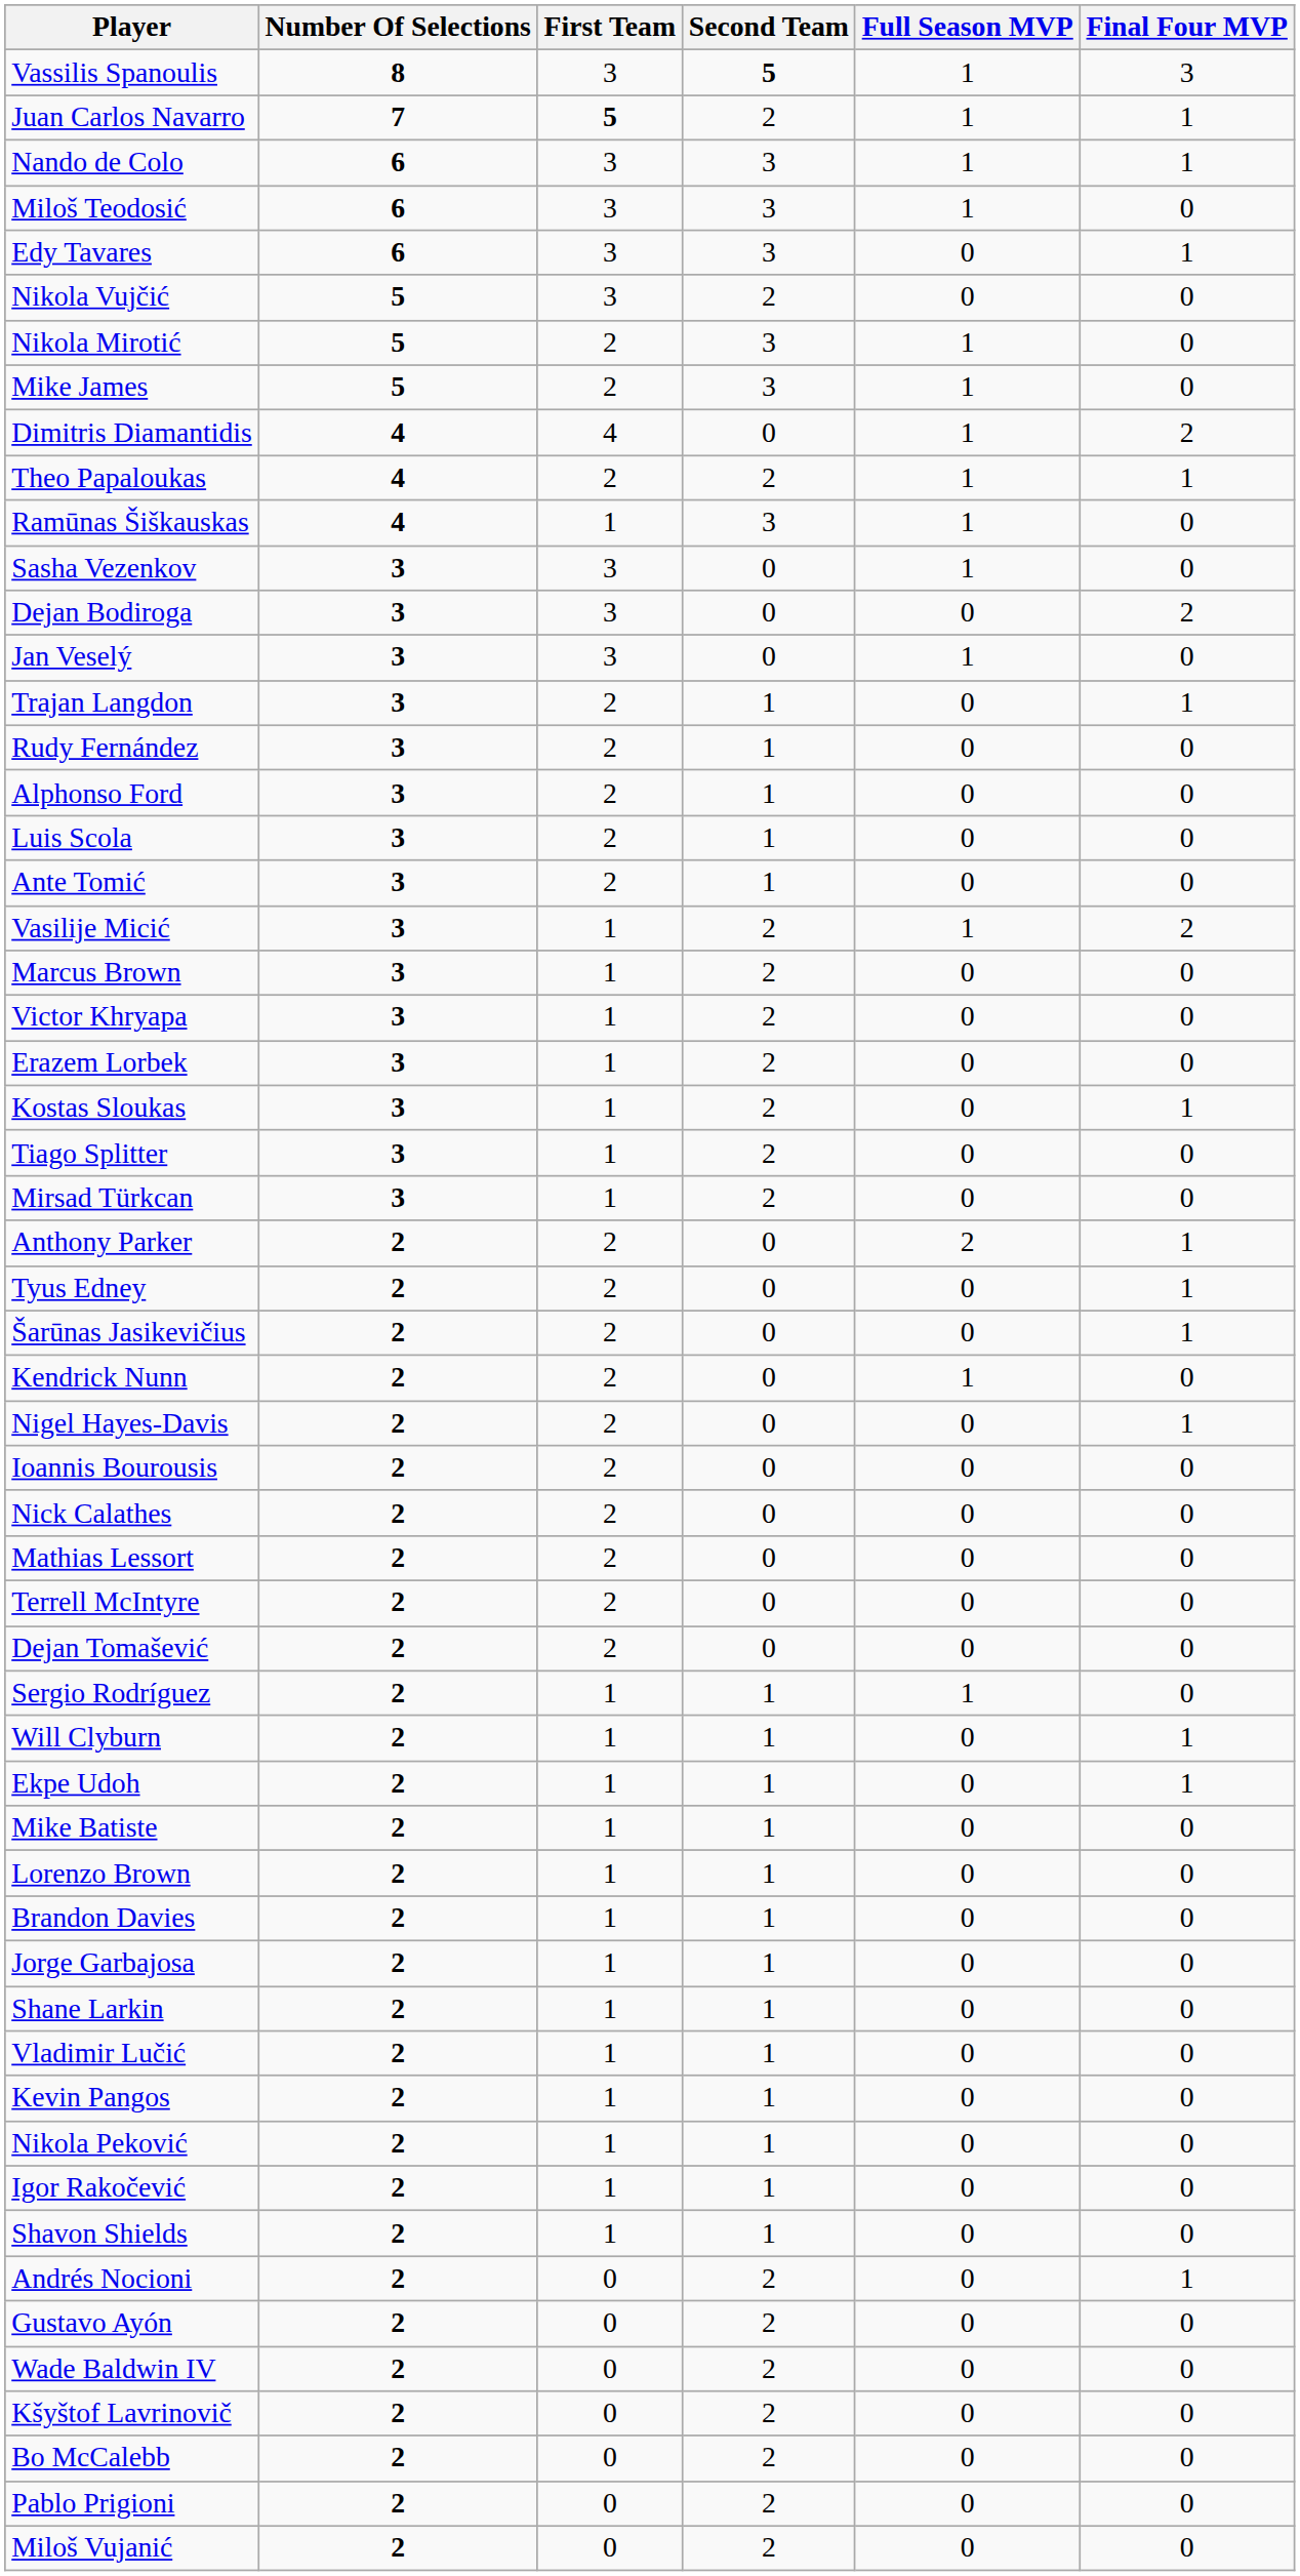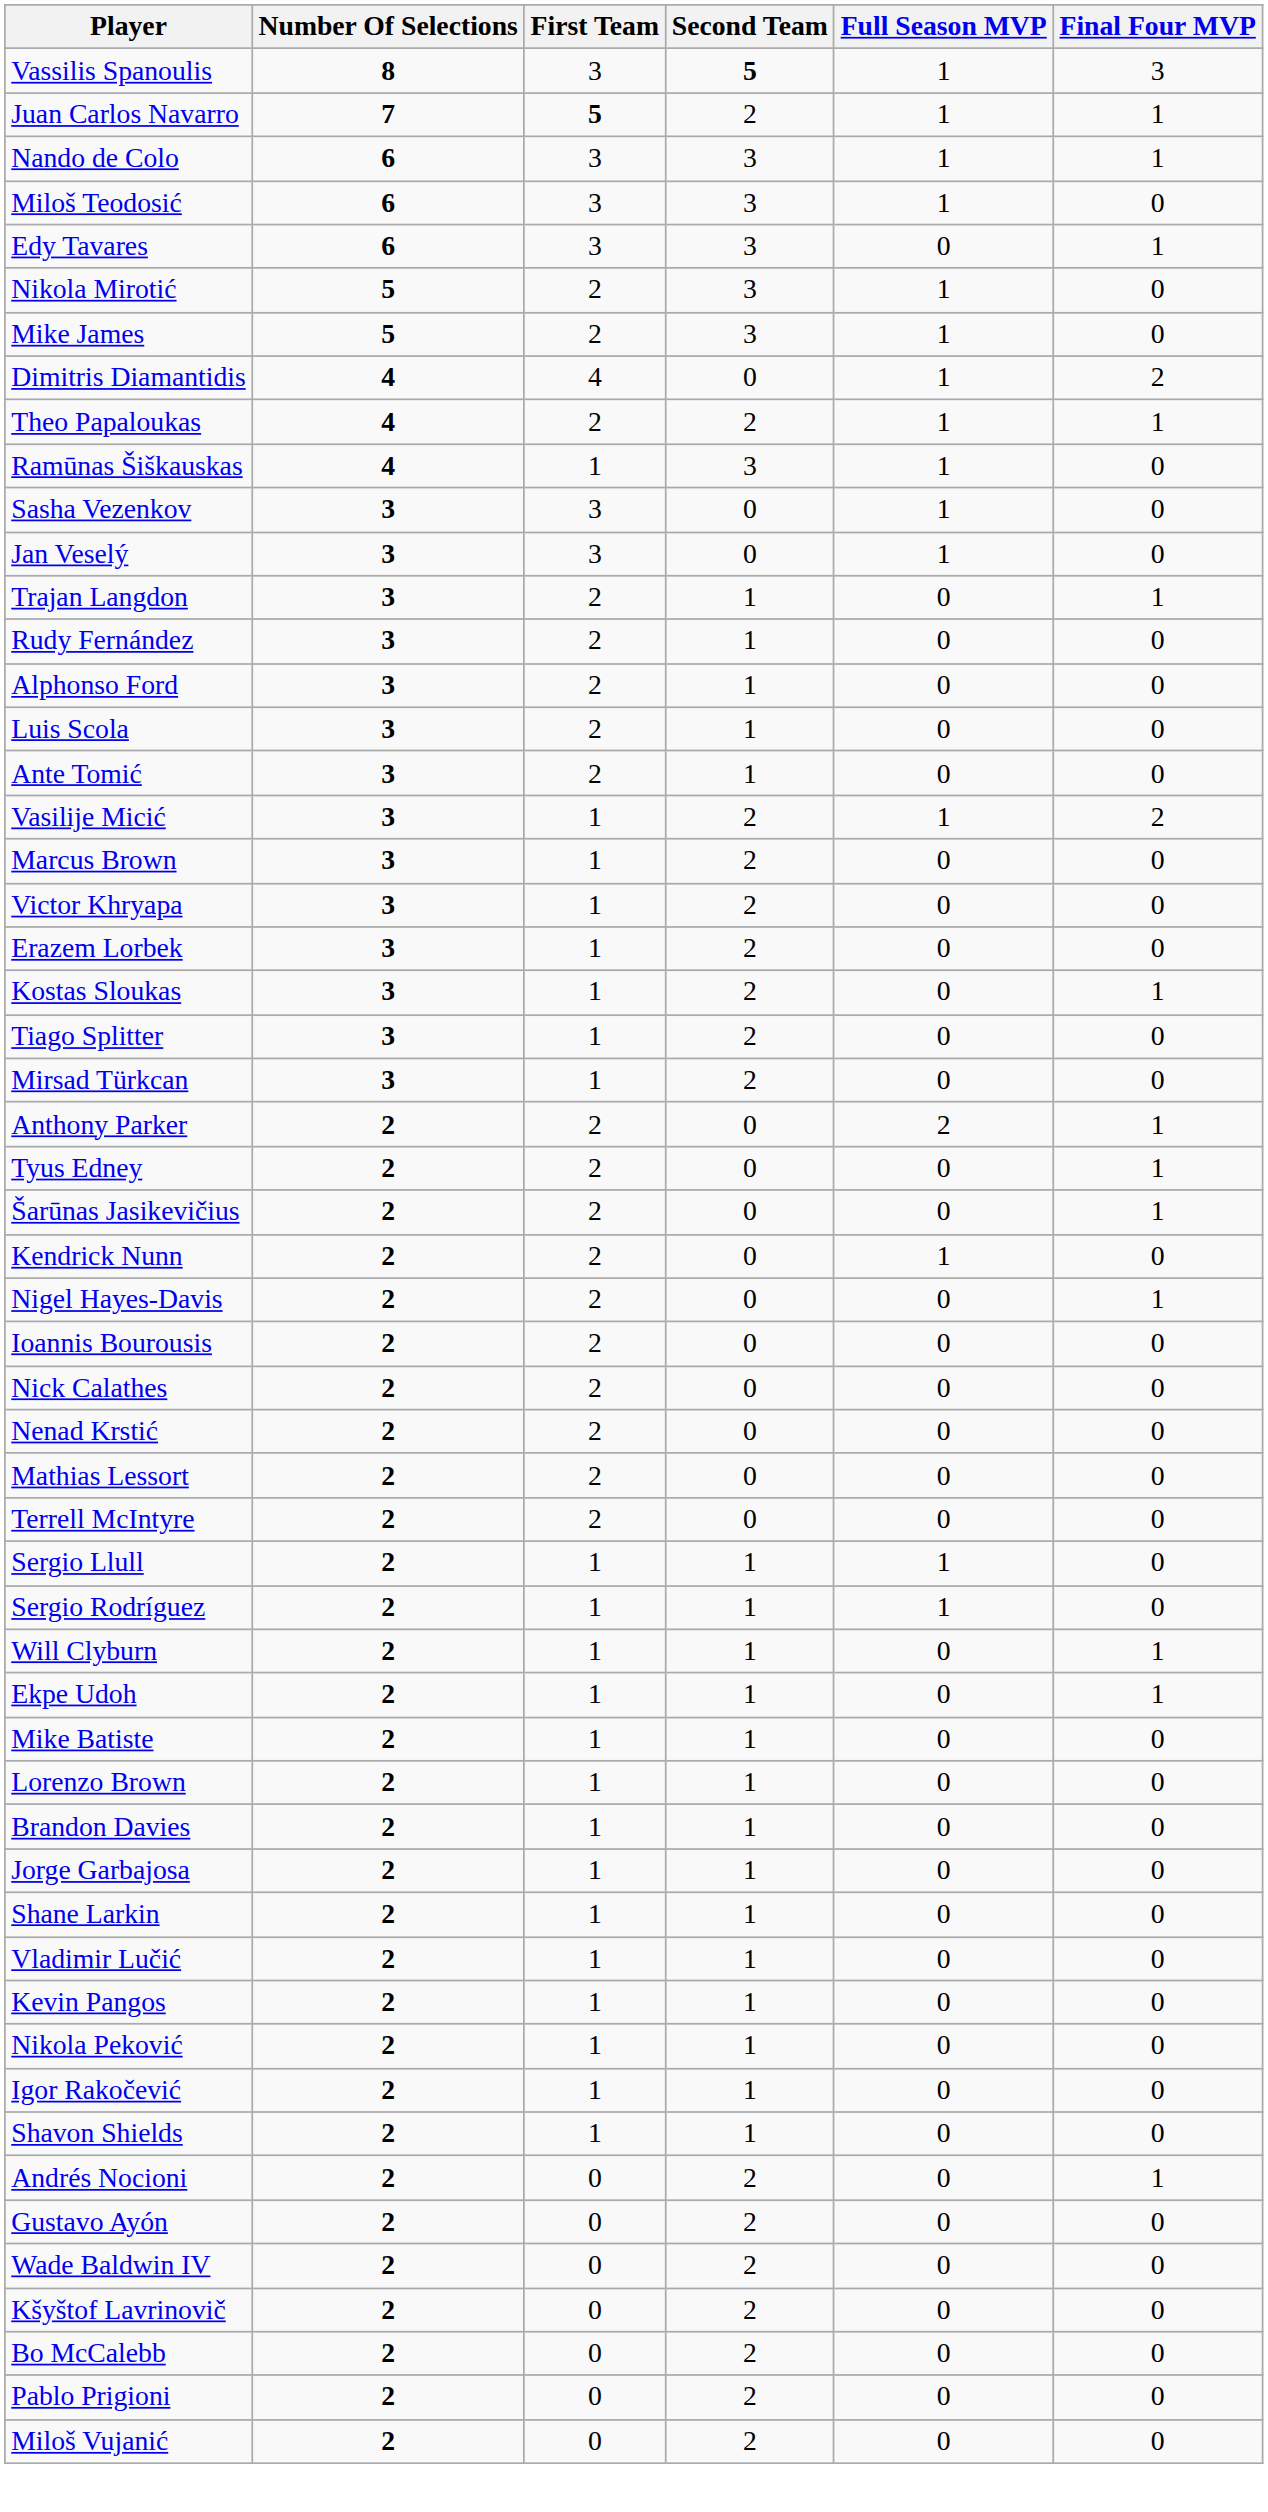 <table | class="wikitable sortable" style="text-align:center;">
 <tr>
 <th>Player</th>
 <th>Number Of Selections</th>
 <th>First Team</th>
 <th>Second Team</th>
 <th><a href='#'>Full Season MVP</a></th>
 <th><a href='#'>Final Four MVP</a></th>
 </tr>
 <tr>
 <td style="text-align:left;"> <a href='#'>Vassilis Spanoulis</a></td>
 <td><strong>8</strong></td>
 <td>3</td>
 <td><strong>5</strong></td>
 <td>1</td>
 <td>3</td>
 </tr>
 <tr>
 <td style="text-align:left;"> <a href='#'>Juan Carlos Navarro</a></td>
 <td><strong>7</strong></td>
 <td><strong>5</strong></td>
 <td>2</td>
 <td>1</td>
 <td>1</td>
 </tr>
 <tr>
 <td style="text-align:left;"> <a href='#'>Nando de Colo</a></td>
 <td><strong>6</strong></td>
 <td>3</td>
 <td>3</td>
 <td>1</td>
 <td>1</td>
 </tr>
 <tr>
 <td style="text-align:left;"> <a href='#'>Miloš Teodosić</a></td>
 <td><strong>6</strong></td>
 <td>3</td>
 <td>3</td>
 <td>1</td>
 <td>0</td>
 </tr>
 <tr>
 <td style="text-align:left;"> <a href='#'>Edy Tavares</a></td>
 <td><strong>6</strong></td>
 <td>3</td>
 <td>3</td>
 <td>0</td>
 <td>1</td>
 </tr>
 <tr>
-<td style="text-align:left;"> <a href='#'>Nikola Vujčić</a></td>
-<td><strong>5</strong></td>
-<td>3</td>
-<td>2</td>
-<td>0</td>
-<td>0</td>
-</tr>
-<tr>
 <td style="text-align:left;"> <a href='#'>Nikola Mirotić</a></td>
 <td><strong>5</strong></td>
 <td>2</td>
 <td>3</td>
 <td>1</td>
 <td>0</td>
 </tr>
 <tr>
 <td style="text-align:left;"> <a href='#'>Mike James</a></td>
 <td><strong>5</strong></td>
 <td>2</td>
 <td>3</td>
 <td>1</td>
 <td>0</td>
 </tr>
 <tr>
 <td style="text-align:left;"> <a href='#'>Dimitris Diamantidis</a></td>
 <td><strong>4</strong></td>
 <td>4</td>
 <td>0</td>
 <td>1</td>
 <td>2</td>
 </tr>
 <tr>
 <td style="text-align:left;"> <a href='#'>Theo Papaloukas</a></td>
 <td><strong>4</strong></td>
 <td>2</td>
 <td>2</td>
 <td>1</td>
 <td>1</td>
 </tr>
 <tr>
 <td style="text-align:left;"> <a href='#'>Ramūnas Šiškauskas</a></td>
 <td><strong>4</strong></td>
 <td>1</td>
 <td>3</td>
 <td>1</td>
 <td>0</td>
 </tr>
 <tr>
 <td style="text-align:left;"> <a href='#'>Sasha Vezenkov</a></td>
 <td><strong>3</strong></td>
 <td>3</td>
 <td>0</td>
 <td>1</td>
 <td>0</td>
-</tr>
-<tr>
-<td style="text-align:left;"> <a href='#'>Dejan Bodiroga</a></td>
-<td><strong>3</strong></td>
-<td>3</td>
-<td>0</td>
-<td>0</td>
-<td>2</td>
 </tr>
 <tr>
 <td style="text-align:left;"> <a href='#'>Jan Veselý</a></td>
 <td><strong>3</strong></td>
 <td>3</td>
 <td>0</td>
 <td>1</td>
 <td>0</td>
 </tr>
 <tr>
 <td style="text-align:left;"> <a href='#'>Trajan Langdon</a></td>
 <td><strong>3</strong></td>
 <td>2</td>
 <td>1</td>
 <td>0</td>
 <td>1</td>
 </tr>
 <tr>
 <td style="text-align:left;"> <a href='#'>Rudy Fernández</a></td>
 <td><strong>3</strong></td>
 <td>2</td>
 <td>1</td>
 <td>0</td>
 <td>0</td>
 </tr>
 <tr>
 <td style="text-align:left;"> <a href='#'>Alphonso Ford</a></td>
 <td><strong>3</strong></td>
 <td>2</td>
 <td>1</td>
 <td>0</td>
 <td>0</td>
 </tr>
 <tr>
 <td style="text-align:left;"> <a href='#'>Luis Scola</a></td>
 <td><strong>3</strong></td>
 <td>2</td>
 <td>1</td>
 <td>0</td>
 <td>0</td>
 </tr>
 <tr>
 <td style="text-align:left;"> <a href='#'>Ante Tomić</a></td>
 <td><strong>3</strong></td>
 <td>2</td>
 <td>1</td>
 <td>0</td>
 <td>0</td>
 </tr>
 <tr>
 <td style="text-align:left;"> <a href='#'>Vasilije Micić</a></td>
 <td><strong>3</strong></td>
 <td>1</td>
 <td>2</td>
 <td>1</td>
 <td>2</td>
 </tr>
 <tr>
 <td style="text-align:left;"> <a href='#'>Marcus Brown</a></td>
 <td><strong>3</strong></td>
 <td>1</td>
 <td>2</td>
 <td>0</td>
 <td>0</td>
 </tr>
 <tr>
 <td style="text-align:left;"> <a href='#'>Victor Khryapa</a></td>
 <td><strong>3</strong></td>
 <td>1</td>
 <td>2</td>
 <td>0</td>
 <td>0</td>
 </tr>
 <tr>
 <td style="text-align:left;"> <a href='#'>Erazem Lorbek</a></td>
 <td><strong>3</strong></td>
 <td>1</td>
 <td>2</td>
 <td>0</td>
 <td>0</td>
 </tr>
 <tr>
 <td style="text-align:left;"> <a href='#'>Kostas Sloukas</a></td>
 <td><strong>3</strong></td>
 <td>1</td>
 <td>2</td>
 <td>0</td>
 <td>1</td>
 </tr>
 <tr>
 <td style="text-align:left;"> <a href='#'>Tiago Splitter</a></td>
 <td><strong>3</strong></td>
 <td>1</td>
 <td>2</td>
 <td>0</td>
 <td>0</td>
 </tr>
 <tr>
 <td style="text-align:left;"> <a href='#'>Mirsad Türkcan</a></td>
 <td><strong>3</strong></td>
 <td>1</td>
 <td>2</td>
 <td>0</td>
 <td>0</td>
 </tr>
 <tr>
 <td style="text-align:left;"> <a href='#'>Anthony Parker</a></td>
 <td><strong>2</strong></td>
 <td>2</td>
 <td>0</td>
 <td>2</td>
 <td>1</td>
 </tr>
 <tr>
 <td style="text-align:left;"> <a href='#'>Tyus Edney</a></td>
 <td><strong>2</strong></td>
 <td>2</td>
 <td>0</td>
 <td>0</td>
 <td>1</td>
 </tr>
 <tr>
 <td style="text-align:left;"> <a href='#'>Šarūnas Jasikevičius</a></td>
 <td><strong>2</strong></td>
 <td>2</td>
 <td>0</td>
 <td>0</td>
 <td>1</td>
 </tr>
 <tr>
 <td style="text-align:left;"> <a href='#'>Kendrick Nunn</a></td>
 <td><strong>2</strong></td>
 <td>2</td>
 <td>0</td>
 <td>1</td>
 <td>0</td>
 </tr>
 <tr>
 <td style="text-align:left;"> <a href='#'>Nigel Hayes-Davis</a></td>
 <td><strong>2</strong></td>
 <td>2</td>
 <td>0</td>
 <td>0</td>
 <td>1</td>
 </tr>
 <tr>
 <td style="text-align:left;"> <a href='#'>Ioannis Bourousis</a></td>
 <td><strong>2</strong></td>
 <td>2</td>
 <td>0</td>
 <td>0</td>
 <td>0</td>
 </tr>
 <tr>
 <td style="text-align:left;"> <a href='#'>Nick Calathes</a></td>
 <td><strong>2</strong></td>
 <td>2</td>
 <td>0</td>
 <td>0</td>
 <td>0</td>
 </tr>
 <tr>
+<td style="text-align:left;"> <a href='#'>Nenad Krstić</a></td>
+<td><strong>2</strong></td>
+<td>2</td>
+<td>0</td>
+<td>0</td>
+<td>0</td>
+</tr>
+<tr>
 <td style="text-align:left;"> <a href='#'>Mathias Lessort</a></td>
 <td><strong>2</strong></td>
 <td>2</td>
 <td>0</td>
 <td>0</td>
 <td>0</td>
 </tr>
 <tr>
 <td style="text-align:left;"> <a href='#'>Terrell McIntyre</a></td>
 <td><strong>2</strong></td>
 <td>2</td>
 <td>0</td>
 <td>0</td>
 <td>0</td>
 </tr>
 <tr>
-<td style="text-align:left;"> <a href='#'>Dejan Tomašević</a></td>
+<td style="text-align:left;"> <a href='#'>Sergio Llull</a></td>
 <td><strong>2</strong></td>
-<td>2</td>
-<td>0</td>
-<td>0</td>
+<td>1</td>
+<td>1</td>
+<td>1</td>
 <td>0</td>
 </tr>
 <tr>
 <td style="text-align:left;"> <a href='#'>Sergio Rodríguez</a></td>
 <td><strong>2</strong></td>
 <td>1</td>
 <td>1</td>
 <td>1</td>
 <td>0</td>
 </tr>
 <tr>
 <td style="text-align:left;"> <a href='#'>Will Clyburn</a></td>
 <td><strong>2</strong></td>
 <td>1</td>
 <td>1</td>
 <td>0</td>
 <td>1</td>
 </tr>
 <tr>
 <td style="text-align:left;"> <a href='#'>Ekpe Udoh</a></td>
 <td><strong>2</strong></td>
 <td>1</td>
 <td>1</td>
 <td>0</td>
 <td>1</td>
 </tr>
 <tr>
 <td style="text-align:left;"> <a href='#'>Mike Batiste</a></td>
 <td><strong>2</strong></td>
 <td>1</td>
 <td>1</td>
 <td>0</td>
 <td>0</td>
 </tr>
 <tr>
 <td style="text-align:left;"> <a href='#'>Lorenzo Brown</a></td>
 <td><strong>2</strong></td>
 <td>1</td>
 <td>1</td>
 <td>0</td>
 <td>0</td>
 </tr>
 <tr>
 <td style="text-align:left;"> <a href='#'>Brandon Davies</a></td>
 <td><strong>2</strong></td>
 <td>1</td>
 <td>1</td>
 <td>0</td>
 <td>0</td>
 </tr>
 <tr>
 <td style="text-align:left;"> <a href='#'>Jorge Garbajosa</a></td>
 <td><strong>2</strong></td>
 <td>1</td>
 <td>1</td>
 <td>0</td>
 <td>0</td>
 </tr>
 <tr>
 <td style="text-align:left;"> <a href='#'>Shane Larkin</a></td>
 <td><strong>2</strong></td>
 <td>1</td>
 <td>1</td>
 <td>0</td>
 <td>0</td>
 </tr>
 <tr>
 <td style="text-align:left;"> <a href='#'>Vladimir Lučić</a></td>
 <td><strong>2</strong></td>
 <td>1</td>
 <td>1</td>
 <td>0</td>
 <td>0</td>
 </tr>
 <tr>
 <td style="text-align:left;"> <a href='#'>Kevin Pangos</a></td>
 <td><strong>2</strong></td>
 <td>1</td>
 <td>1</td>
 <td>0</td>
 <td>0</td>
 </tr>
 <tr>
 <td style="text-align:left;"> <a href='#'>Nikola Peković</a></td>
 <td><strong>2</strong></td>
 <td>1</td>
 <td>1</td>
 <td>0</td>
 <td>0</td>
 </tr>
 <tr>
 <td style="text-align:left;"> <a href='#'>Igor Rakočević</a></td>
 <td><strong>2</strong></td>
 <td>1</td>
 <td>1</td>
 <td>0</td>
 <td>0</td>
 </tr>
 <tr>
 <td style="text-align:left;"> <a href='#'>Shavon Shields</a></td>
 <td><strong>2</strong></td>
 <td>1</td>
 <td>1</td>
 <td>0</td>
 <td>0</td>
 </tr>
 <tr>
 <td style="text-align:left;"> <a href='#'>Andrés Nocioni</a></td>
 <td><strong>2</strong></td>
 <td>0</td>
 <td>2</td>
 <td>0</td>
 <td>1</td>
 </tr>
 <tr>
 <td style="text-align:left;"> <a href='#'>Gustavo Ayón</a></td>
 <td><strong>2</strong></td>
 <td>0</td>
 <td>2</td>
 <td>0</td>
 <td>0</td>
 </tr>
 <tr>
 <td style="text-align:left;"> <a href='#'>Wade Baldwin IV</a></td>
 <td><strong>2</strong></td>
 <td>0</td>
 <td>2</td>
 <td>0</td>
 <td>0</td>
 </tr>
 <tr>
 <td style="text-align:left;"> <a href='#'>Kšyštof Lavrinovič</a></td>
 <td><strong>2</strong></td>
 <td>0</td>
 <td>2</td>
 <td>0</td>
 <td>0</td>
 </tr>
 <tr>
 <td style="text-align:left;"> <a href='#'>Bo McCalebb</a></td>
 <td><strong>2</strong></td>
 <td>0</td>
 <td>2</td>
 <td>0</td>
 <td>0</td>
 </tr>
 <tr>
 <td style="text-align:left;"> <a href='#'>Pablo Prigioni</a></td>
 <td><strong>2</strong></td>
 <td>0</td>
 <td>2</td>
 <td>0</td>
 <td>0</td>
 </tr>
 <tr>
 <td style="text-align:left;"> <a href='#'>Miloš Vujanić</a></td>
 <td><strong>2</strong></td>
 <td>0</td>
 <td>2</td>
 <td>0</td>
 <td>0</td>
 </tr>
 </table>
